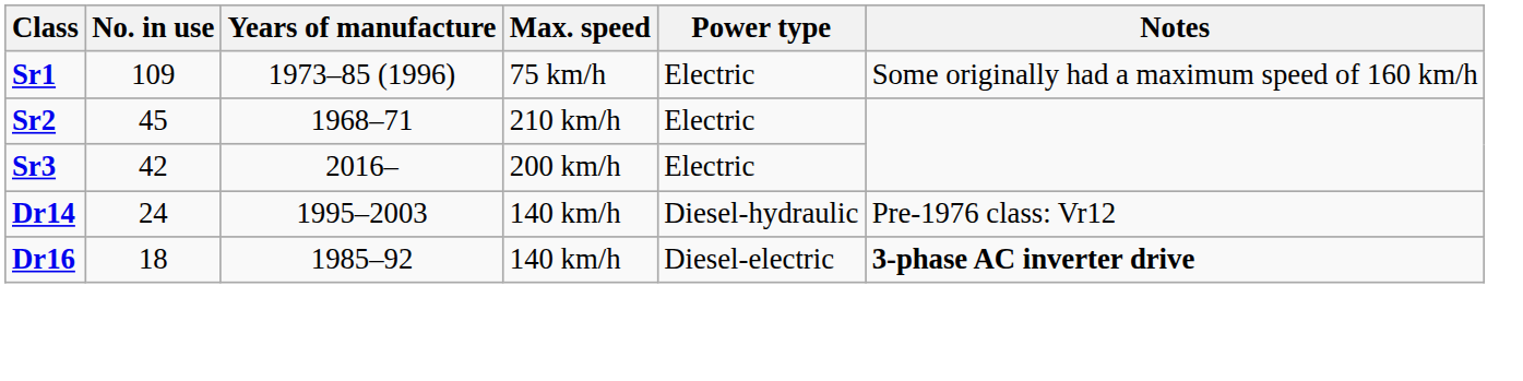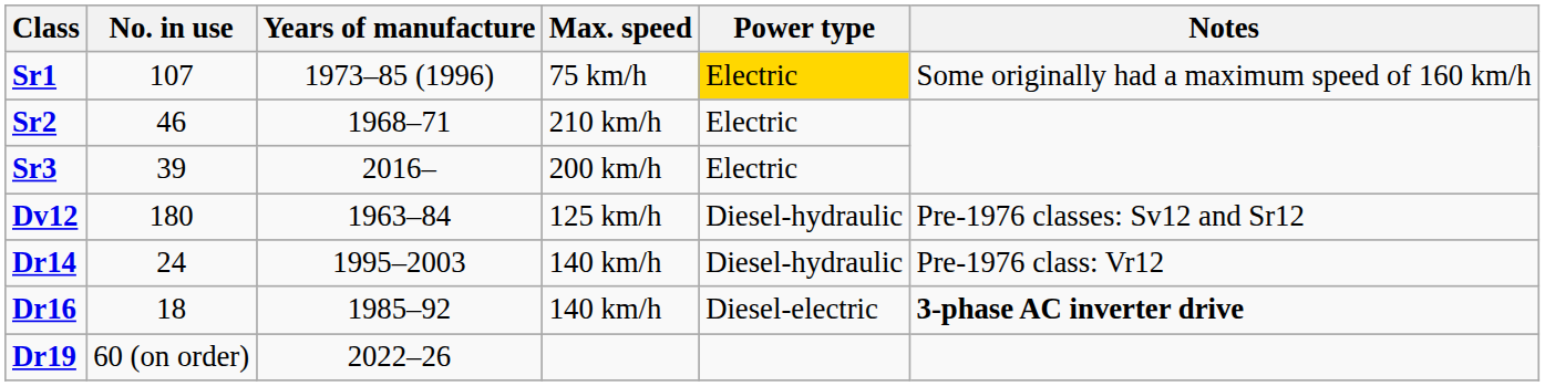 <table class="wikitable">
 <tr>
 <th>Class</th>
 <th>No. in use</th>
 <th>Years of manufacture</th>
 <th>Max. speed</th>
 <th>Power type</th>
 <th>Notes</th>
 </tr>
 <tr>
 <td><strong><a href='#'>Sr1</a></strong></td>
-<td align="Center">109</td>
+<td align="Center">107</td>
 <td align="Center">1973–85 (1996)</td>
 <td>75 km/h</td>
-<td>Electric</td>
+<td style="background: gold;">Electric</td>
 <td>Some originally had a maximum speed of 160 km/h</td>
 </tr>
 <tr>
 <td><strong><a href='#'>Sr2</a></strong></td>
-<td align="Center">45</td>
+<td align="Center">46</td>
 <td align="Center">1968–71</td>
 <td>210 km/h</td>
 <td>Electric</td>
 </tr>
 <tr>
 <td><strong><a href='#'>Sr3</a></strong></td>
-<td align="Center">42</td>
+<td align="Center">39</td>
 <td align="Center">2016–</td>
 <td>200 km/h</td>
 <td>Electric</td>
+</tr>
+<tr>
+<td><strong><a href='#'>Dv12</a></strong></td>
+<td align="Center">180</td>
+<td align="Center">1963–84</td>
+<td>125 km/h</td>
+<td>Diesel-hydraulic</td>
+<td>Pre-1976 classes: Sv12 and Sr12</td>
 </tr>
 <tr>
 <td><strong><a href='#'>Dr14</a></strong></td>
 <td align="Center">24</td>
 <td align="Center">1995–2003</td>
 <td>140 km/h</td>
 <td>Diesel-hydraulic</td>
 <td>Pre-1976 class: Vr12</td>
 </tr>
 <tr>
 <td><strong><a href='#'>Dr16</a></strong></td>
 <td align="Center">18</td>
 <td align="Center">1985–92</td>
 <td>140 km/h</td>
 <td>Diesel-electric</td>
 <td><strong>3-phase AC inverter drive</strong></td>
 </tr>
+<tr>
+<td><strong><a href='#'>Dr19</a></strong></td>
+<td align="Center">60 (on order)</td>
+<td align="Center">2022–26</td>
+<td></td>
+<td></td>
+<td></td>
+</tr>
 </table>
